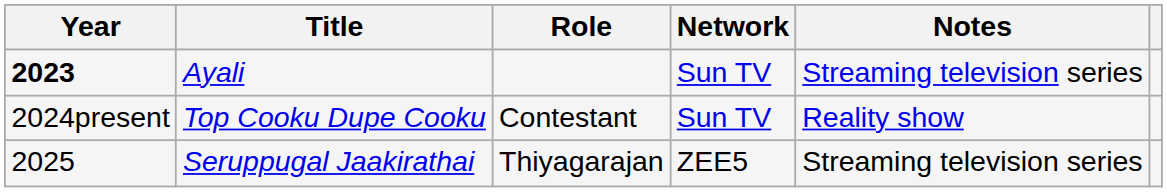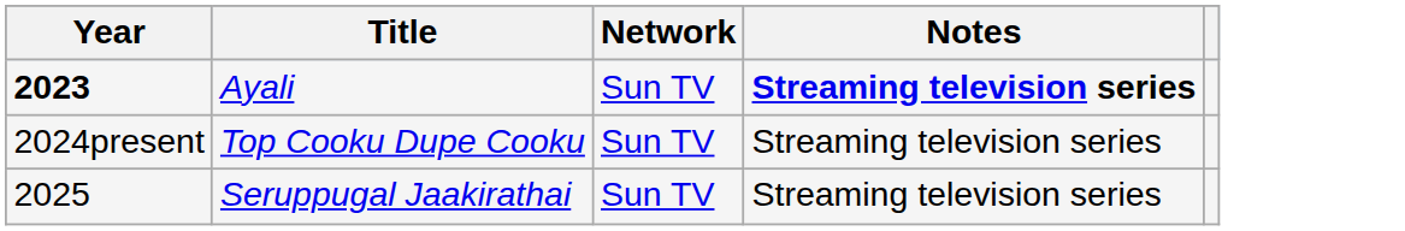 <table class="wikitable sortable" style="background:#f5f5f5;">
 <tr style="background:#B0C4DE;">
 <th>Year</th>
 <th>Title</th>
-<th>Role</th>
 <th>Network</th>
 <th class=unsortable>Notes</th>
 <th></th>
 </tr>
 <tr>
 <td><strong>2023</strong></td>
 <td><em><a href='#'>Ayali</a></em></td>
-<td></td>
 <td><a href='#'>Sun TV</a></td>
-<td><a href='#'>Streaming television</a> series</td>
+<td><strong><a href='#'>Streaming television</a> series</strong></td>
 <td></td>
 </tr>
 <tr>
 <td>2024present</td>
 <td><em><a href='#'>Top Cooku Dupe Cooku</a></em></td>
-<td>Contestant</td>
 <td><a href='#'>Sun TV</a></td>
-<td><a href='#'>Reality show</a></td>
+<td>Streaming television series</td>
 <td></td>
 </tr>
 <tr>
 <td>2025</td>
 <td><em><a href='#'>Seruppugal Jaakirathai</a></em></td>
-<td>Thiyagarajan</td>
-<td>ZEE5</td>
+<td><a href='#'>Sun TV</a></td>
 <td>Streaming television series</td>
 <td></td>
 </tr>
 </table>
